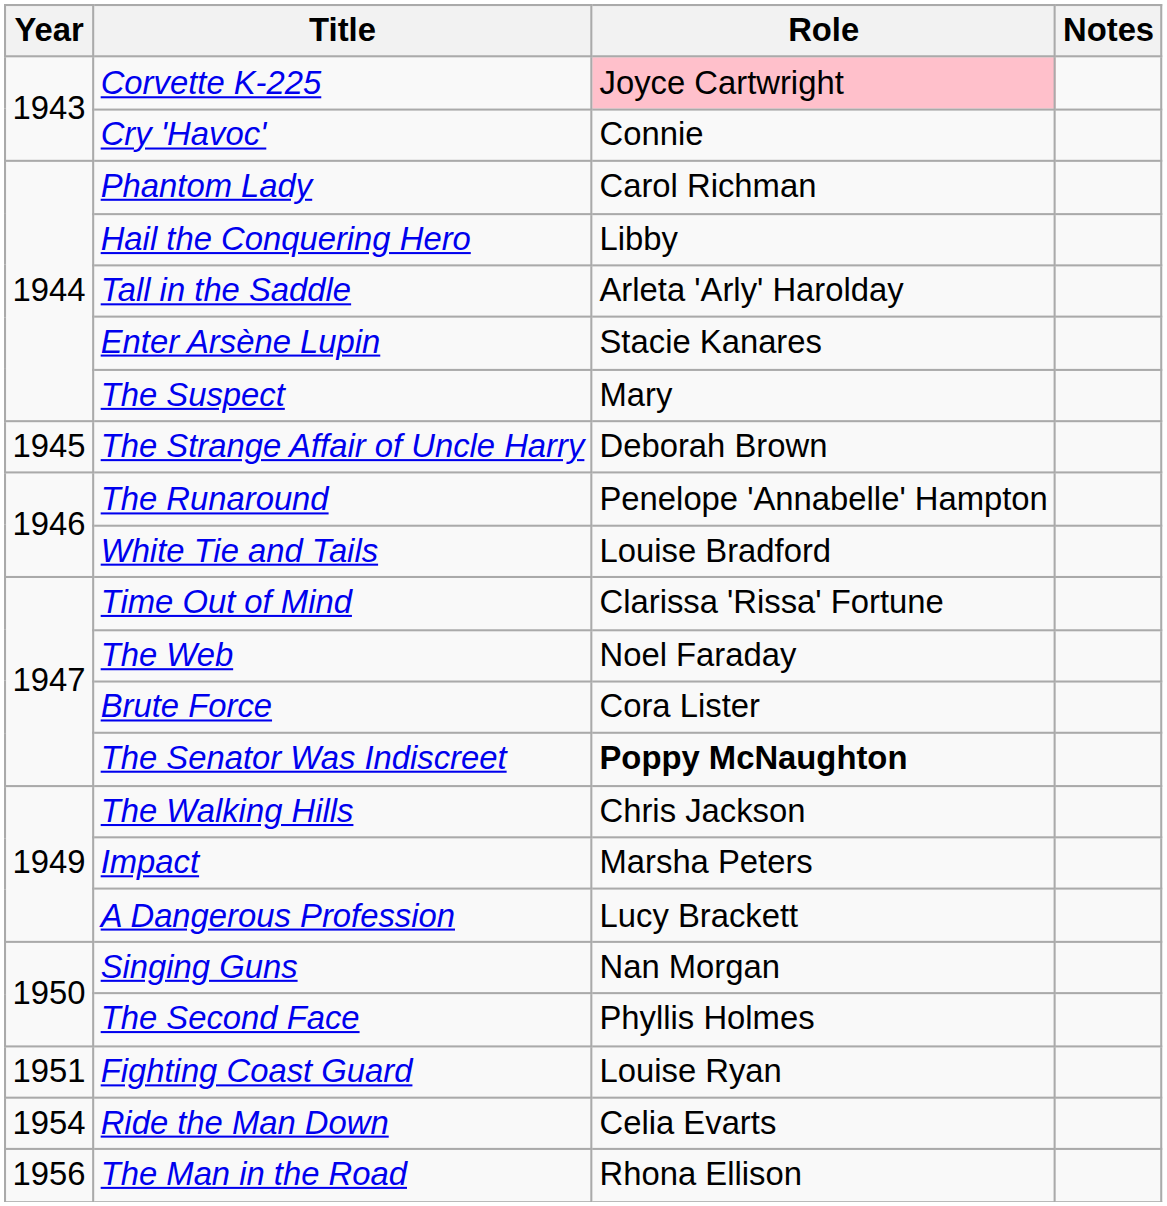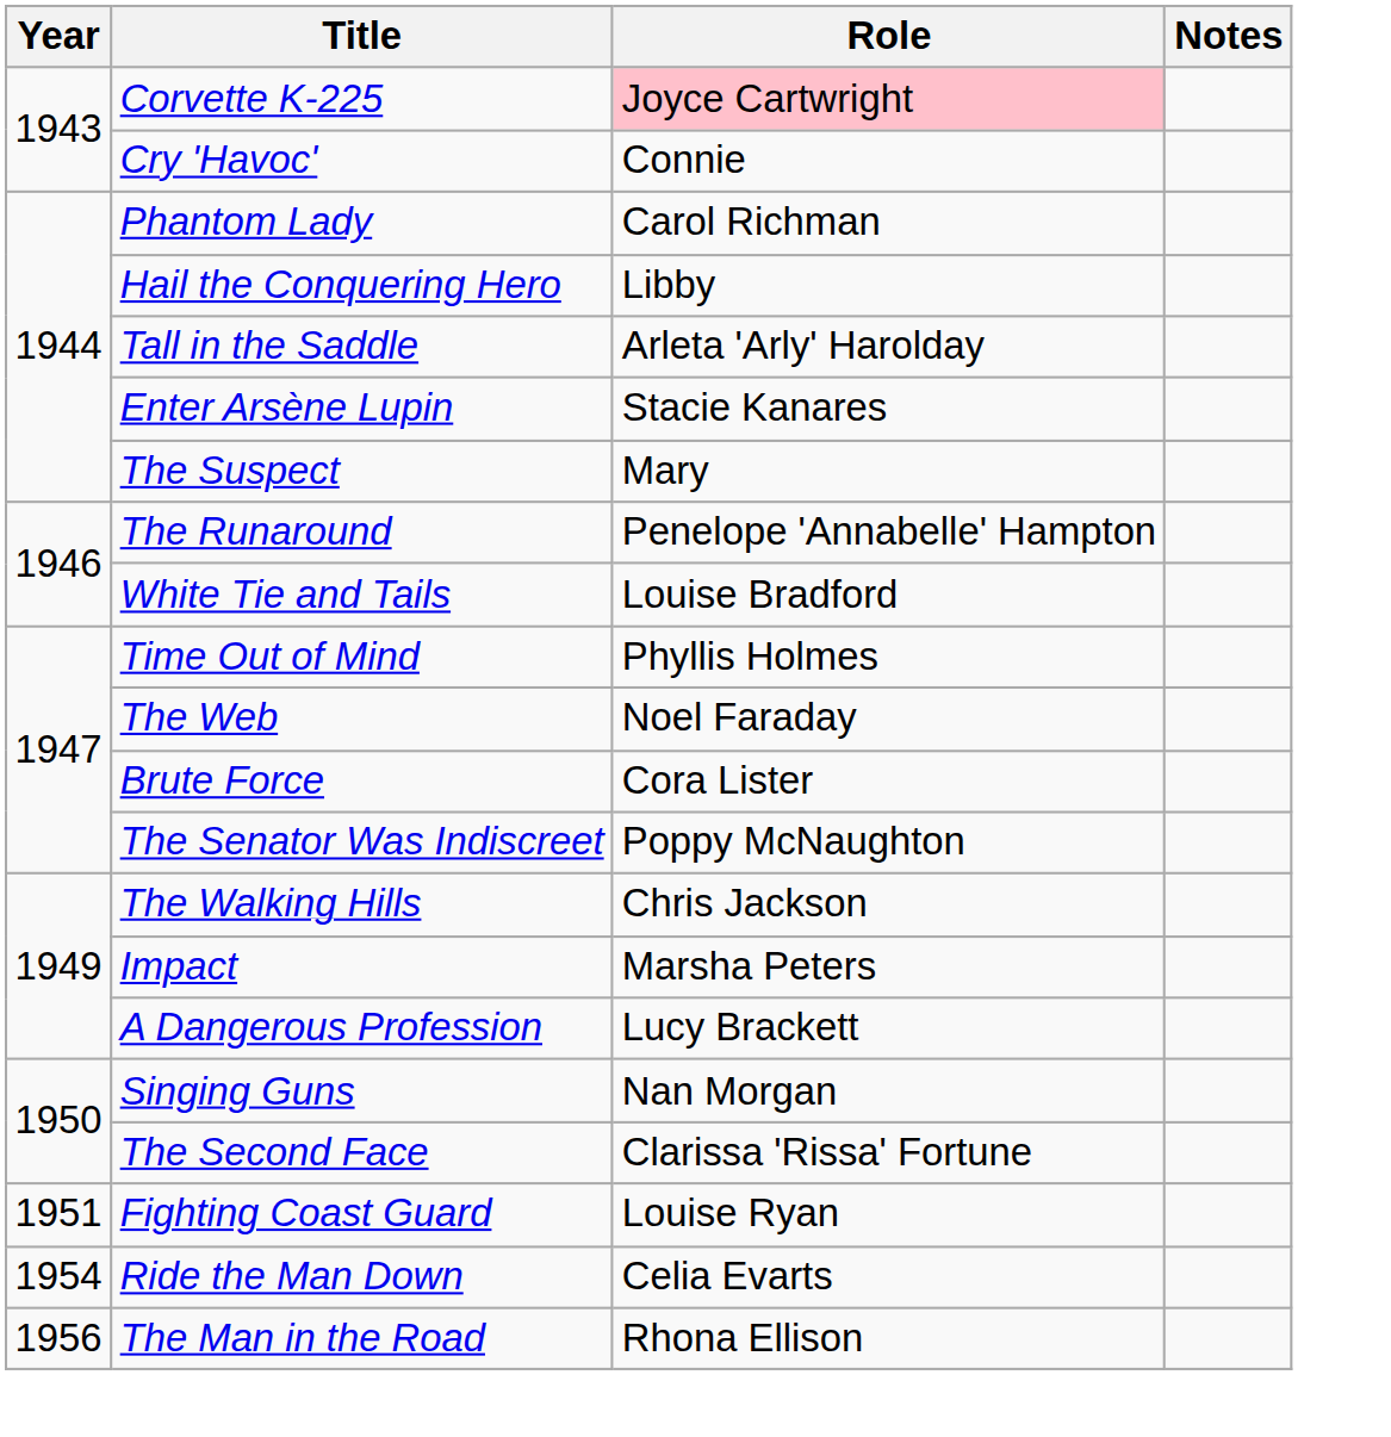 <table class=wikitable>
 <tr>
 <th>Year</th>
 <th>Title</th>
 <th>Role</th>
 <th>Notes</th>
 </tr>
 <tr>
 <td rowspan=2>1943</td>
 <td><em><a href='#'>Corvette K-225</a></em></td>
 <td style="background: pink;">Joyce Cartwright</td>
 <td></td>
 </tr>
 <tr>
 <td><em><a href='#'>Cry 'Havoc'</a></em></td>
 <td>Connie</td>
 <td></td>
 </tr>
 <tr>
 <td rowspan=5>1944</td>
 <td><em><a href='#'>Phantom Lady</a></em></td>
 <td>Carol Richman</td>
 <td></td>
 </tr>
 <tr>
 <td><em><a href='#'>Hail the Conquering Hero</a></em></td>
 <td>Libby</td>
 <td></td>
 </tr>
 <tr>
 <td><em><a href='#'>Tall in the Saddle</a></em></td>
 <td>Arleta 'Arly' Harolday</td>
 <td></td>
 </tr>
 <tr>
 <td><em><a href='#'>Enter Arsène Lupin</a></em></td>
 <td>Stacie Kanares</td>
 <td></td>
 </tr>
 <tr>
 <td><em><a href='#'>The Suspect</a></em></td>
 <td>Mary</td>
 <td></td>
 </tr>
 <tr>
-<td>1945</td>
-<td><em><a href='#'>The Strange Affair of Uncle Harry</a></em></td>
-<td>Deborah Brown</td>
-<td></td>
-</tr>
-<tr>
 <td rowspan=2>1946</td>
 <td><em><a href='#'>The Runaround</a></em></td>
 <td>Penelope 'Annabelle' Hampton</td>
 <td></td>
 </tr>
 <tr>
 <td><em><a href='#'>White Tie and Tails</a></em></td>
 <td>Louise Bradford</td>
 <td></td>
 </tr>
 <tr>
 <td rowspan=4>1947</td>
 <td><em><a href='#'>Time Out of Mind</a></em></td>
-<td>Clarissa 'Rissa' Fortune</td>
+<td>Phyllis Holmes</td>
 <td></td>
 </tr>
 <tr>
 <td><em><a href='#'>The Web</a></em></td>
 <td>Noel Faraday</td>
 <td></td>
 </tr>
 <tr>
 <td><em><a href='#'>Brute Force</a></em></td>
 <td>Cora Lister</td>
 <td></td>
 </tr>
 <tr>
 <td><em><a href='#'>The Senator Was Indiscreet</a></em></td>
-<td><strong>Poppy McNaughton</strong></td>
+<td>Poppy McNaughton</td>
 <td></td>
 </tr>
 <tr>
 <td rowspan=3>1949</td>
 <td><em><a href='#'>The Walking Hills</a></em></td>
 <td>Chris Jackson</td>
 <td></td>
 </tr>
 <tr>
 <td><em><a href='#'>Impact</a></em></td>
 <td>Marsha Peters</td>
 <td></td>
 </tr>
 <tr>
 <td><em><a href='#'>A Dangerous Profession</a></em></td>
 <td>Lucy Brackett</td>
 <td></td>
 </tr>
 <tr>
 <td rowspan=2>1950</td>
 <td><em><a href='#'>Singing Guns</a></em></td>
 <td>Nan Morgan</td>
 <td></td>
 </tr>
 <tr>
 <td><em><a href='#'>The Second Face</a></em></td>
-<td>Phyllis Holmes</td>
+<td>Clarissa 'Rissa' Fortune</td>
 <td></td>
 </tr>
 <tr>
 <td>1951</td>
 <td><em><a href='#'>Fighting Coast Guard</a></em></td>
 <td>Louise Ryan</td>
 <td></td>
 </tr>
 <tr>
 <td>1954</td>
 <td><em><a href='#'>Ride the Man Down</a></em></td>
 <td>Celia Evarts</td>
 <td></td>
 </tr>
 <tr>
 <td>1956</td>
 <td><em><a href='#'>The Man in the Road</a></em></td>
 <td>Rhona Ellison</td>
 <td></td>
 </tr>
 </table>
